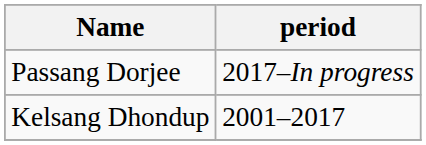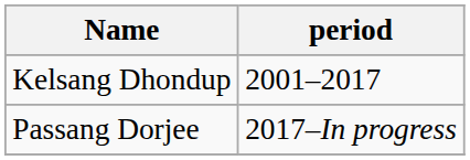 <table class="wikitable" style="text-align:left;font-size:95%;" cellpadding="0">
 <tr>
 <th>Name</th>
 <th>period</th>
 </tr>
 <tr>
+<td> Kelsang Dhondup</td>
+<td>2001–2017</td>
+</tr>
+<tr>
 <td> Passang Dorjee</td>
 <td>2017–<em>In progress</em></td>
 </tr>
 <tr>
-<td> Kelsang Dhondup</td>
-<td>2001–2017</td>
-</tr>
-<tr>
 </tr>
 </table>
